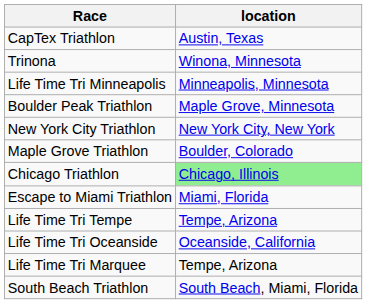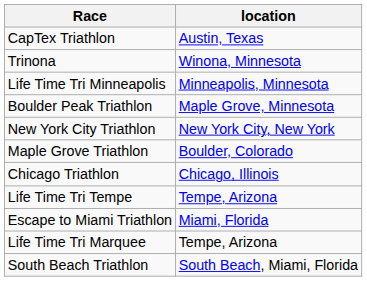 <table class="wikitable" style="font-size:95%;">
 <tr>
 <th>Race</th>
 <th>location</th>
 </tr>
 <tr>
 <td>CapTex Triathlon</td>
 <td><a href='#'>Austin, Texas</a></td>
 </tr>
 <tr>
 <td>Trinona</td>
 <td><a href='#'>Winona, Minnesota</a></td>
 </tr>
 <tr>
 <td>Life Time Tri Minneapolis</td>
 <td><a href='#'>Minneapolis, Minnesota</a></td>
 </tr>
 <tr>
 <td>Boulder Peak Triathlon</td>
 <td><a href='#'>Maple Grove, Minnesota</a></td>
 </tr>
 <tr>
 <td>New York City Triathlon</td>
 <td><a href='#'>New York City, New York</a></td>
 </tr>
 <tr>
 <td>Maple Grove Triathlon</td>
 <td><a href='#'>Boulder, Colorado</a></td>
 </tr>
 <tr>
 <td>Chicago Triathlon</td>
-<td style="background: lightgreen;"><a href='#'>Chicago, Illinois</a></td>
-</tr>
-<tr>
-<td>Escape to Miami Triathlon</td>
-<td><a href='#'>Miami, Florida</a></td>
+<td><a href='#'>Chicago, Illinois</a></td>
 </tr>
 <tr>
 <td>Life Time Tri Tempe</td>
 <td><a href='#'>Tempe, Arizona</a></td>
 </tr>
 <tr>
-<td>Life Time Tri Oceanside</td>
-<td><a href='#'>Oceanside, California</a></td>
+<td>Escape to Miami Triathlon</td>
+<td><a href='#'>Miami, Florida</a></td>
 </tr>
 <tr>
 <td>Life Time Tri Marquee</td>
 <td>Tempe, Arizona</td>
 </tr>
 <tr>
 <td>South Beach Triathlon</td>
 <td><a href='#'>South Beach</a>, Miami, Florida</td>
 </tr>
 </table>
